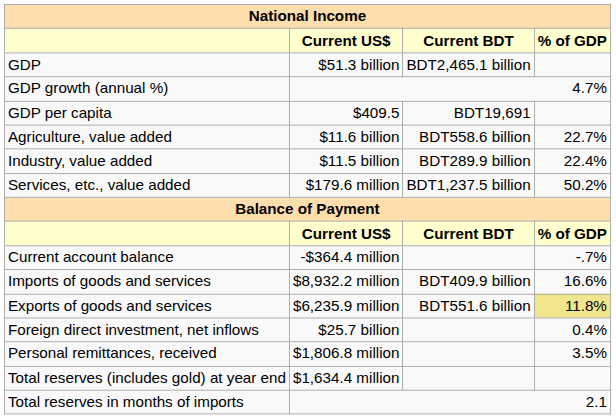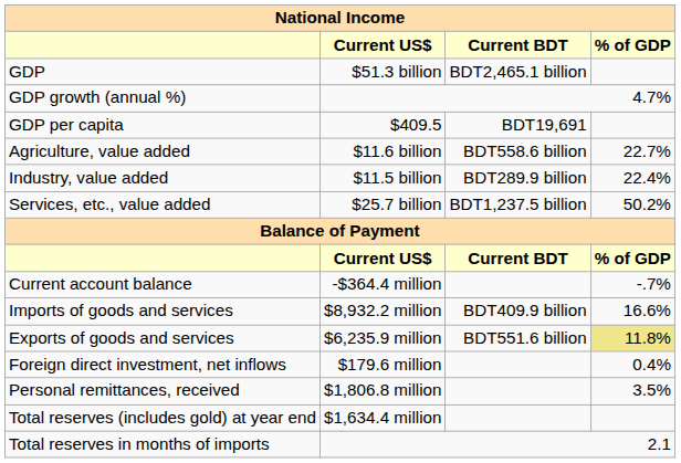 <table class="wikitable">
 <tr>
 <th colspan="4" style="background: #ffdead;">National Income</th>
 </tr>
 <tr>
 <th style="background: #ffffcd;"></th>
 <th style="background: #ffffcd;">Current US$</th>
 <th style="background: #ffffcd;">Current BDT</th>
 <th style="background: #ffffcd;">% of GDP</th>
 </tr>
 <tr>
 <td>GDP</td>
 <td style="text-align: right;">$51.3 billion</td>
 <td style="text-align: right;">BDT2,465.1 billion</td>
 <td style="text-align: right;"></td>
 </tr>
 <tr>
 <td>GDP growth (annual %)</td>
 <td colspan="3"  style="text-align: right;">4.7%</td>
 </tr>
 <tr>
 <td>GDP per capita</td>
 <td style="text-align: right;">$409.5</td>
 <td style="text-align: right;">BDT19,691</td>
 <td style="text-align: right;"></td>
 </tr>
 <tr>
 <td>Agriculture, value added</td>
 <td style="text-align: right;">$11.6 billion</td>
 <td style="text-align: right;">BDT558.6 billion</td>
 <td style="text-align: right;">22.7%</td>
 </tr>
 <tr>
 <td>Industry, value added</td>
 <td style="text-align: right;">$11.5 billion</td>
 <td style="text-align: right;">BDT289.9 billion</td>
 <td style="text-align: right;">22.4%</td>
 </tr>
 <tr>
 <td>Services, etc., value added</td>
-<td style="text-align: right;">$179.6 million</td>
+<td style="text-align: right;">$25.7 billion</td>
 <td style="text-align: right;">BDT1,237.5 billion</td>
 <td style="text-align: right;">50.2%</td>
 </tr>
 <tr>
 <th colspan="4" style="background: #ffdead;">Balance of Payment</th>
 </tr>
 <tr>
 <th style="background: #ffffcd;"></th>
 <th style="background: #ffffcd;">Current US$</th>
 <th style="background: #ffffcd;">Current BDT</th>
 <th style="background: #ffffcd;">% of GDP</th>
 </tr>
 <tr>
 <td>Current account balance</td>
 <td style="text-align: right;">-$364.4 million</td>
 <td style="text-align: right;"></td>
 <td style="text-align: right;">-.7%</td>
 </tr>
 <tr>
 <td>Imports of goods and services</td>
 <td style="text-align: right;">$8,932.2 million</td>
 <td style="text-align: right;">BDT409.9 billion</td>
 <td style="text-align: right;">16.6%</td>
 </tr>
 <tr>
 <td>Exports of goods and services</td>
 <td style="text-align: right;">$6,235.9 million</td>
 <td style="text-align: right;">BDT551.6 billion</td>
 <td style="background: khaki; text-align: right;">11.8%</td>
 </tr>
 <tr>
 <td>Foreign direct investment, net inflows</td>
-<td style="text-align: right;">$25.7 billion</td>
+<td style="text-align: right;">$179.6 million</td>
 <td style="text-align: right;"></td>
 <td style="text-align: right;">0.4%</td>
 </tr>
 <tr>
 <td>Personal remittances, received</td>
 <td style="text-align: right;">$1,806.8 million</td>
 <td style="text-align: right;"></td>
 <td style="text-align: right;">3.5%</td>
 </tr>
 <tr>
 <td>Total reserves (includes gold) at year end</td>
 <td style="text-align: right;">$1,634.4 million</td>
 <td style="text-align: right;"></td>
 <td style="text-align: right;"></td>
 </tr>
 <tr>
 <td>Total reserves in months of imports</td>
 <td colspan="3"  style="text-align: right;">2.1</td>
 </tr>
 </table>
